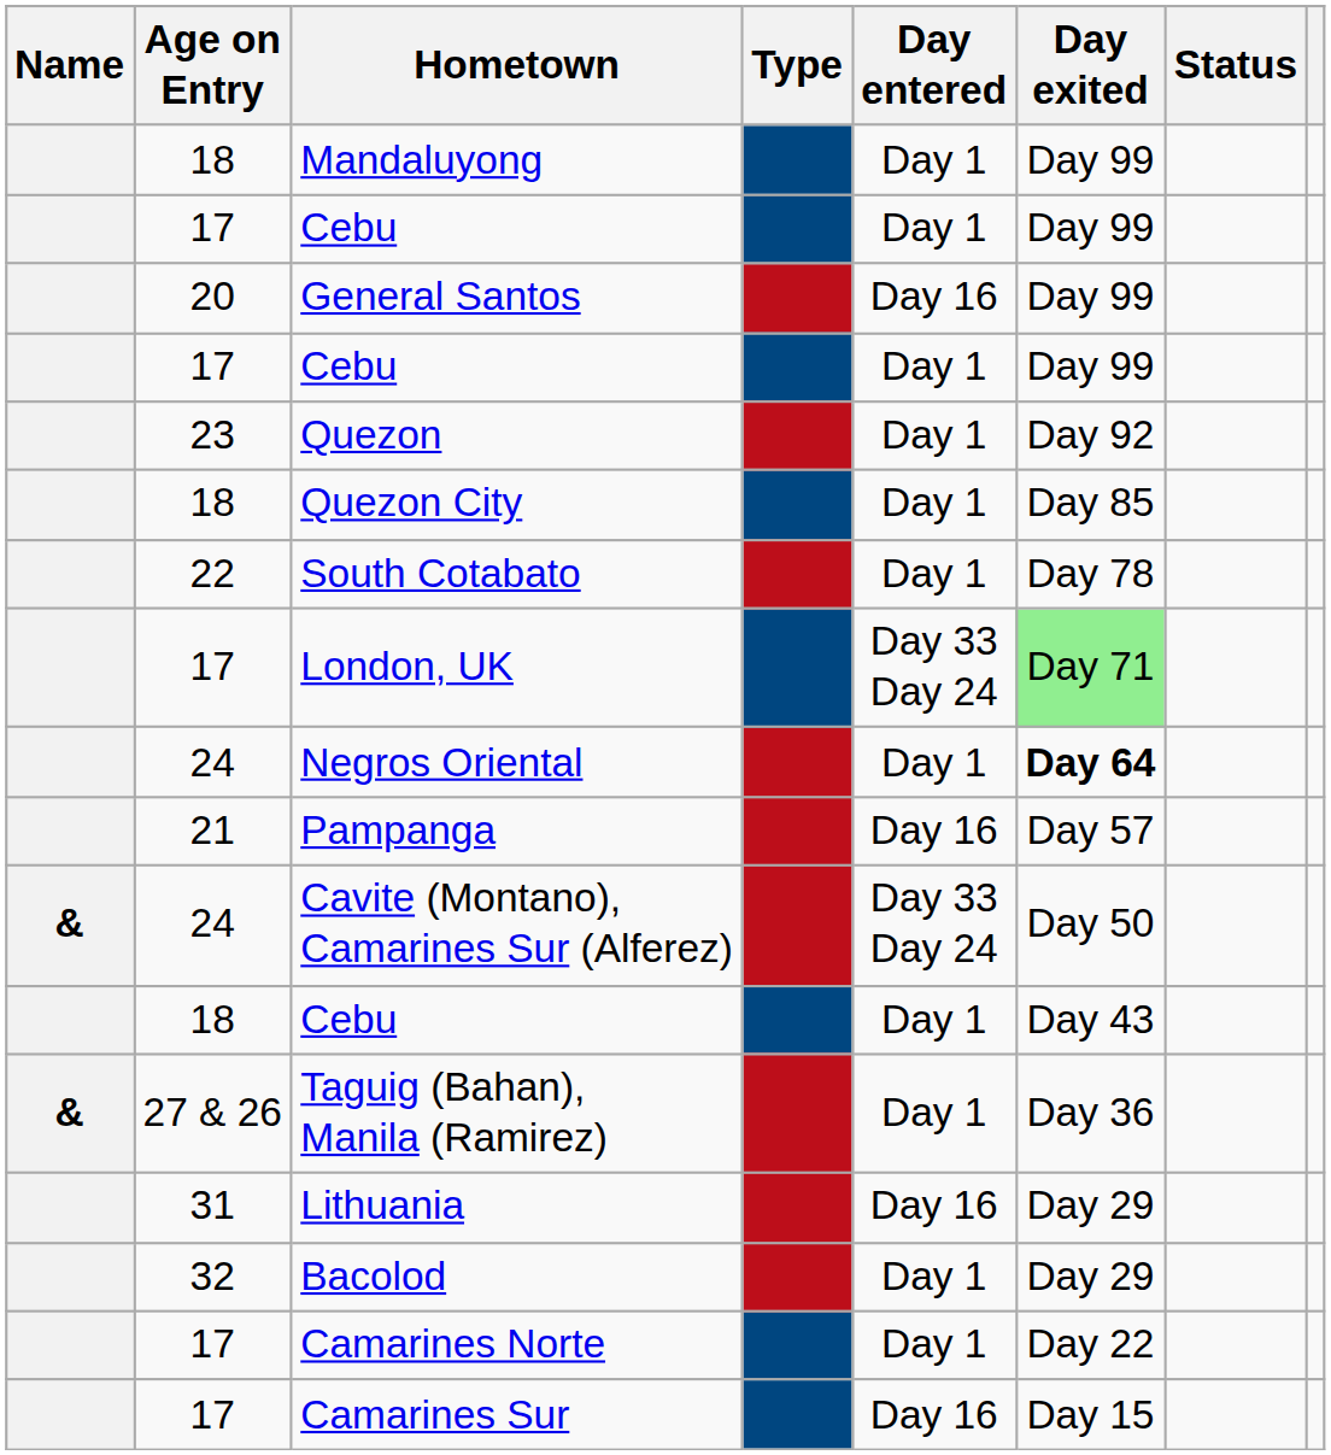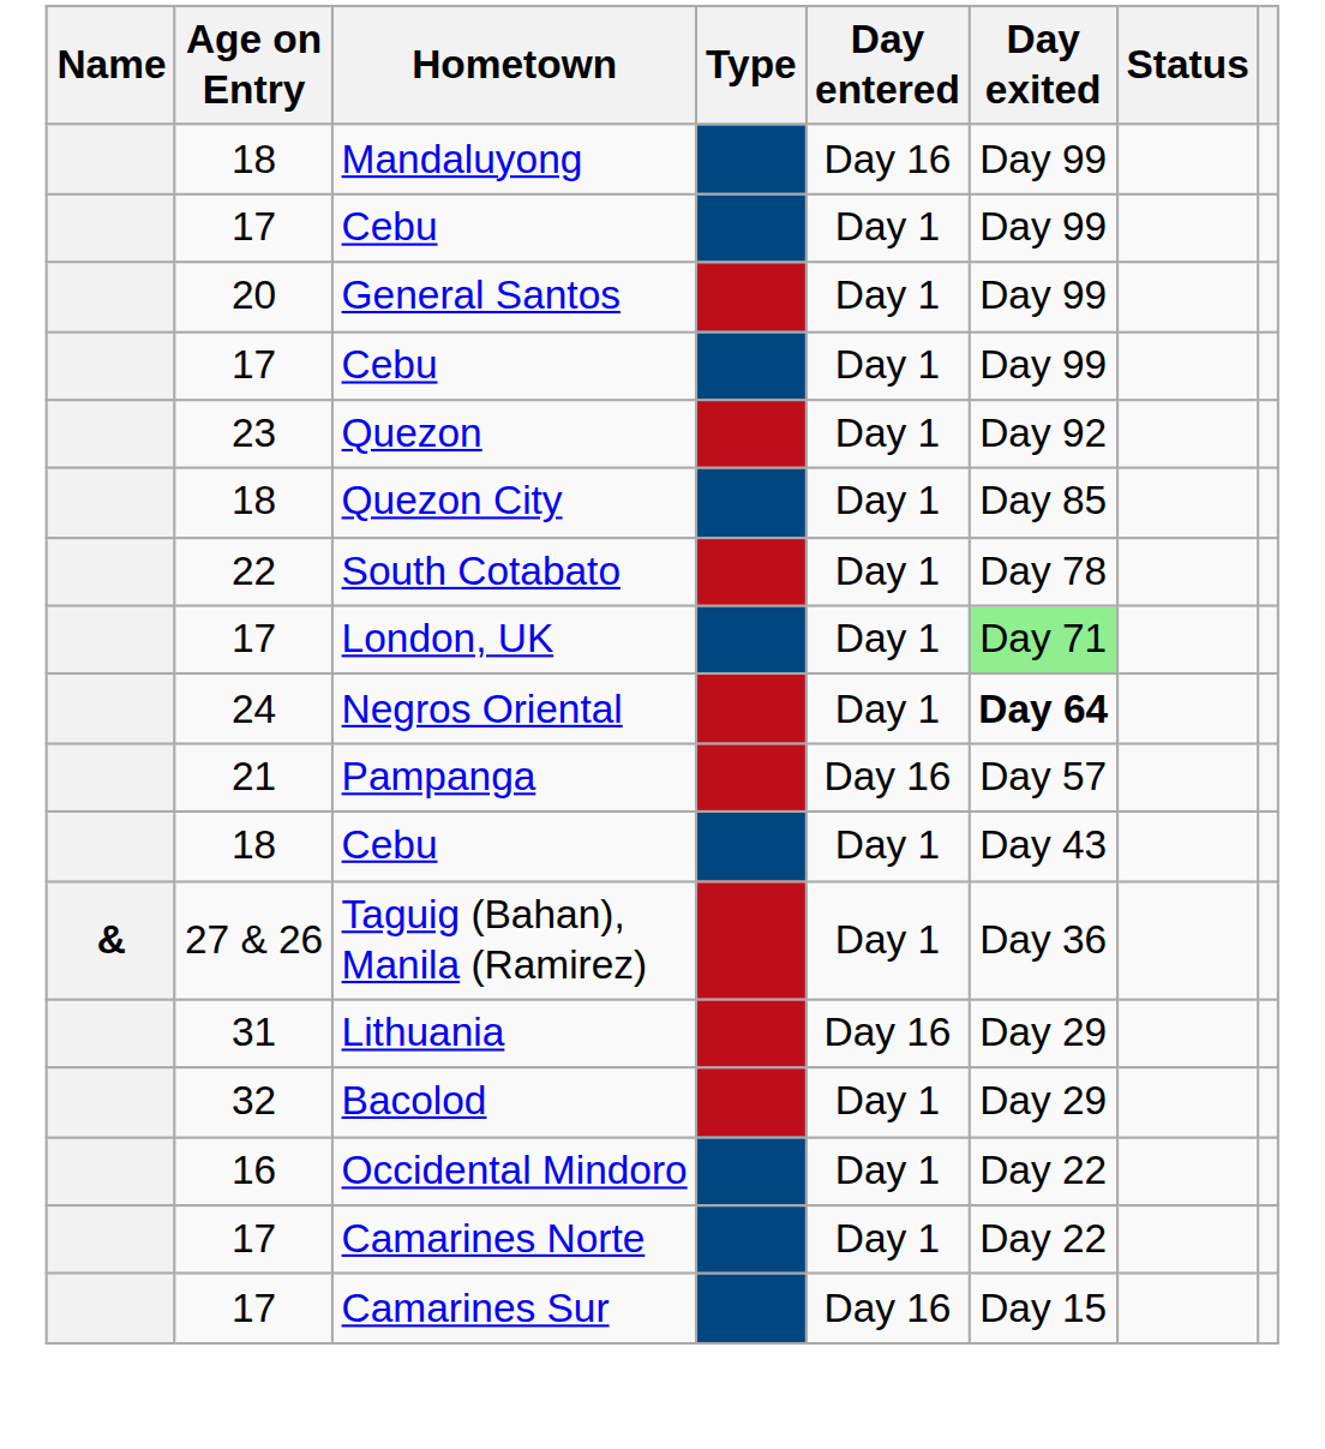 <table class="wikitable sortable" style="margin:1em auto; font-size:100%; line-height:20px; text-align:center">
 <tr>
 <th>Name</th>
 <th>Age on<br>Entry</th>
 <th>Hometown</th>
 <th>Type</th>
 <th>Day<br>entered</th>
 <th>Day<br>exited</th>
 <th>Status</th>
 <th></th>
 </tr>
 <tr>
 <th></th>
 <td>18</td>
 <td align="left"><a href='#'>Mandaluyong</a></td>
 <td style="background:#004680;"></td>
-<td>Day 1</td>
+<td>Day 16</td>
 <td>Day 99</td>
 <td></td>
 <td></td>
 </tr>
 <tr>
 <th></th>
 <td>17</td>
 <td align="left"><a href='#'>Cebu</a></td>
 <td style="background:#004680;"></td>
 <td>Day 1</td>
 <td>Day 99</td>
 <td></td>
 <td></td>
 </tr>
 <tr>
 <th></th>
 <td>20</td>
 <td align="left"><a href='#'>General Santos</a></td>
 <td style="background:#BD0E1A;"></td>
-<td>Day 16</td>
+<td>Day 1</td>
 <td>Day 99</td>
 <td></td>
 <td></td>
 </tr>
 <tr>
 <th></th>
 <td>17</td>
 <td align="left"><a href='#'>Cebu</a></td>
 <td style="background:#004680;"></td>
 <td>Day 1</td>
 <td>Day 99</td>
 <td></td>
 <td></td>
 </tr>
 <tr>
 <th></th>
 <td>23</td>
 <td align="left"><a href='#'>Quezon</a></td>
 <td style="background:#BD0E1A;"></td>
 <td>Day 1</td>
 <td>Day 92</td>
 <td></td>
 <td></td>
 </tr>
 <tr>
 <th></th>
 <td>18</td>
 <td align="left"><a href='#'>Quezon City</a></td>
 <td style="background:#004680;"></td>
 <td>Day 1</td>
 <td>Day 85</td>
 <td></td>
 <td></td>
 </tr>
 <tr>
 <th></th>
 <td>22</td>
 <td align="left"><a href='#'>South Cotabato</a></td>
 <td style="background:#BD0E1A;"></td>
 <td>Day 1</td>
 <td>Day 78</td>
 <td></td>
 <td></td>
 </tr>
 <tr>
 <th></th>
 <td>17</td>
 <td align="left"><a href='#'>London, UK</a></td>
 <td style="background:#004680;"></td>
-<td>Day 33<br>Day 24</td>
+<td>Day 1</td>
 <td style="background: lightgreen;">Day 71</td>
 <td></td>
 <td></td>
 </tr>
 <tr>
 <th></th>
 <td>24</td>
 <td align="left"><a href='#'>Negros Oriental</a></td>
 <td style="background:#BD0E1A;"></td>
 <td>Day 1</td>
 <td><strong>Day 64</strong></td>
 <td></td>
 <td></td>
 </tr>
 <tr>
 <th></th>
 <td>21</td>
 <td align="left"><a href='#'>Pampanga</a></td>
 <td style="background:#BD0E1A;"></td>
 <td>Day 16</td>
 <td>Day 57</td>
-<td></td>
-<td></td>
-</tr>
-<tr>
-<th> &<br></th>
-<td>24</td>
-<td align="left"><a href='#'>Cavite</a> (Montano),<br><a href='#'>Camarines Sur</a> (Alferez)</td>
-<td style="background:#BD0E1A;"></td>
-<td>Day 33<br>Day 24</td>
-<td>Day 50</td>
 <td></td>
 <td></td>
 </tr>
 <tr>
 <th></th>
 <td>18</td>
 <td align="left"><a href='#'>Cebu</a></td>
 <td style="background:#004680;"></td>
 <td>Day 1</td>
 <td>Day 43</td>
 <td></td>
 <td></td>
 </tr>
 <tr>
 <th> &<br></th>
 <td>27 & 26</td>
 <td align="left"><a href='#'>Taguig</a> (Bahan), <br><a href='#'>Manila</a> (Ramirez)</td>
 <td style="background:#BD0E1A;"></td>
 <td>Day 1</td>
 <td>Day 36</td>
 <td></td>
 <td></td>
 </tr>
 <tr>
 <th></th>
 <td>31</td>
 <td align="left"><a href='#'>Lithuania</a></td>
 <td style="background:#BD0E1A;"></td>
 <td>Day 16</td>
 <td>Day 29</td>
 <td></td>
 <td></td>
 </tr>
 <tr>
 <th></th>
 <td>32</td>
 <td align="left"><a href='#'>Bacolod</a></td>
 <td style="background:#BD0E1A;"></td>
 <td>Day 1</td>
 <td>Day 29</td>
 <td></td>
 <td></td>
 </tr>
 <tr>
 <th></th>
+<td>16</td>
+<td align="left"><a href='#'>Occidental Mindoro</a></td>
+<td style="background:#004680;"></td>
+<td>Day 1</td>
+<td>Day 22</td>
+<td></td>
+<td></td>
+</tr>
+<tr>
+<th></th>
 <td>17</td>
 <td align="left"><a href='#'>Camarines Norte</a></td>
 <td style="background:#004680;"></td>
 <td>Day 1</td>
 <td>Day 22</td>
 <td></td>
 <td></td>
 </tr>
 <tr>
 <th></th>
 <td>17</td>
 <td align="left"><a href='#'>Camarines Sur</a></td>
 <td style="background:#004680;"></td>
 <td>Day 16</td>
 <td>Day 15</td>
 <td></td>
 <td></td>
 </tr>
 </table>
